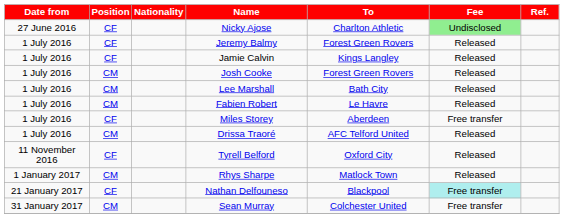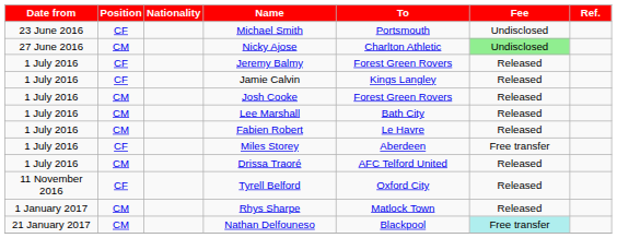 <table class="wikitable"  style="text-align:center; font-size:90%; ">
 <tr>
 <th style="background:#FF0000; color:white; width:120px;">Date from</th>
 <th style="background:#FF0000; color:white; width:50px;">Position</th>
 <th style="background:#FF0000; color:white; width:50px;">Nationality</th>
 <th style="background:#FF0000; color:white; width:175px;">Name</th>
 <th style="background:#FF0000; color:white; width:175px;">To</th>
 <th style="background:#FF0000; color:white; width:130px;">Fee</th>
 <th style="background:#FF0000; color:white; width:50px;">Ref.</th>
 </tr>
 <tr>
+<td>23 June 2016</td>
+<td><a href='#'>CF</a></td>
+<td></td>
+<td><a href='#'>Michael Smith</a></td>
+<td><a href='#'>Portsmouth</a></td>
+<td>Undisclosed</td>
+<td></td>
+</tr>
+<tr>
 <td>27 June 2016</td>
-<td><a href='#'>CF</a></td>
+<td><a href='#'>CM</a></td>
 <td></td>
 <td><a href='#'>Nicky Ajose</a></td>
 <td><a href='#'>Charlton Athletic</a></td>
 <td style="background: lightgreen;">Undisclosed</td>
 <td></td>
 </tr>
 <tr>
 <td>1 July 2016</td>
 <td><a href='#'>CF</a></td>
 <td></td>
 <td><a href='#'>Jeremy Balmy</a></td>
 <td><a href='#'>Forest Green Rovers</a> </td>
 <td>Released</td>
 <td></td>
 </tr>
 <tr>
 <td>1 July 2016</td>
 <td><a href='#'>CF</a></td>
 <td></td>
 <td>Jamie Calvin</td>
 <td><a href='#'>Kings Langley</a> </td>
 <td>Released</td>
 <td></td>
 </tr>
 <tr>
 <td>1 July 2016</td>
 <td><a href='#'>CM</a></td>
 <td></td>
 <td><a href='#'>Josh Cooke</a></td>
 <td><a href='#'>Forest Green Rovers</a> </td>
 <td>Released</td>
 <td></td>
 </tr>
 <tr>
 <td>1 July 2016</td>
 <td><a href='#'>CM</a></td>
 <td></td>
 <td><a href='#'>Lee Marshall</a></td>
 <td><a href='#'>Bath City</a> </td>
 <td>Released</td>
 <td></td>
 </tr>
 <tr>
 <td>1 July 2016</td>
 <td><a href='#'>CM</a></td>
 <td></td>
 <td><a href='#'>Fabien Robert</a></td>
 <td><a href='#'>Le Havre</a> </td>
 <td>Released</td>
 <td></td>
 </tr>
 <tr>
 <td>1 July 2016</td>
 <td><a href='#'>CF</a></td>
 <td></td>
 <td><a href='#'>Miles Storey</a></td>
 <td><a href='#'>Aberdeen</a></td>
 <td>Free transfer</td>
 <td></td>
 </tr>
 <tr>
 <td>1 July 2016</td>
 <td><a href='#'>CM</a></td>
 <td></td>
 <td><a href='#'>Drissa Traoré</a></td>
 <td><a href='#'>AFC Telford United</a> </td>
 <td>Released</td>
 <td></td>
 </tr>
 <tr>
 <td>11 November 2016</td>
 <td><a href='#'>CF</a></td>
 <td></td>
 <td><a href='#'>Tyrell Belford</a></td>
 <td><a href='#'>Oxford City</a> </td>
 <td>Released</td>
 <td></td>
 </tr>
 <tr>
 <td>1 January 2017</td>
 <td><a href='#'>CM</a></td>
 <td></td>
 <td><a href='#'>Rhys Sharpe</a></td>
 <td><a href='#'>Matlock Town</a> </td>
 <td>Released</td>
 <td></td>
 </tr>
 <tr>
 <td>21 January 2017</td>
-<td><a href='#'>CF</a></td>
+<td><a href='#'>CM</a></td>
 <td></td>
 <td><a href='#'>Nathan Delfouneso</a></td>
 <td><a href='#'>Blackpool</a></td>
 <td style="background: paleturquoise;">Free transfer</td>
 <td></td>
 </tr>
 <tr>
-<td>31 January 2017</td>
-<td><a href='#'>CM</a></td>
-<td></td>
-<td><a href='#'>Sean Murray</a></td>
-<td><a href='#'>Colchester United</a></td>
-<td>Free transfer</td>
-<td></td>
-</tr>
-<tr>
 </tr>
 </table>
